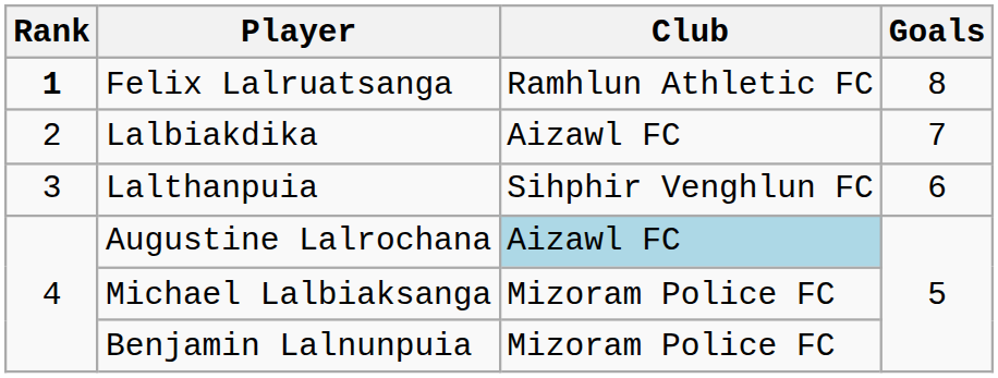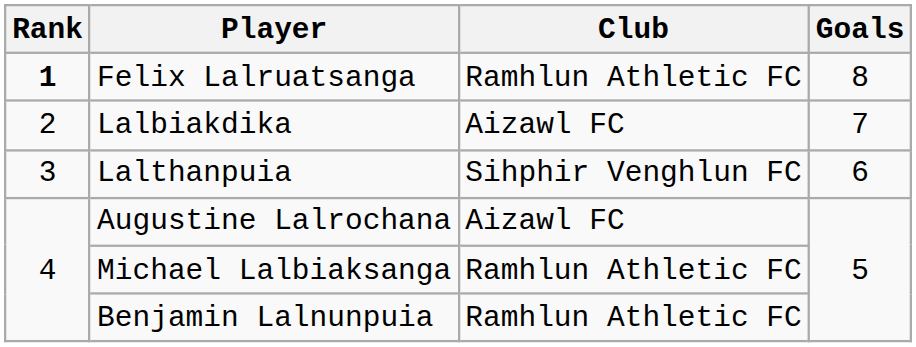 <table class="wikitable" style="text-align:center">
 <tr>
 <th>Rank</th>
 <th>Player</th>
 <th>Club</th>
 <th>Goals</th>
 </tr>
 <tr>
 <td><strong>1</strong></td>
 <td align="left"> Felix Lalruatsanga</td>
 <td align="left">Ramhlun Athletic FC</td>
 <td>8</td>
 </tr>
 <tr>
 <td>2</td>
 <td align="left"> Lalbiakdika</td>
 <td align="left">Aizawl FC</td>
 <td>7</td>
 </tr>
 <tr>
 <td>3</td>
 <td align="left"> Lalthanpuia</td>
 <td align="left">Sihphir Venghlun FC</td>
 <td>6</td>
 </tr>
 <tr>
 <td rowspan="3">4</td>
 <td align="left"> Augustine Lalrochana</td>
-<td align="left" style="background: lightblue;">Aizawl FC</td>
+<td align="left">Aizawl FC</td>
 <td rowspan="3">5</td>
 </tr>
 <tr>
 <td align="left"> Michael Lalbiaksanga</td>
-<td align="left">Mizoram Police FC</td>
+<td align="left">Ramhlun Athletic FC</td>
 </tr>
 <tr>
 <td align="left"> Benjamin Lalnunpuia</td>
-<td align="left">Mizoram Police FC</td>
+<td align="left">Ramhlun Athletic FC</td>
 </tr>
 </table>
